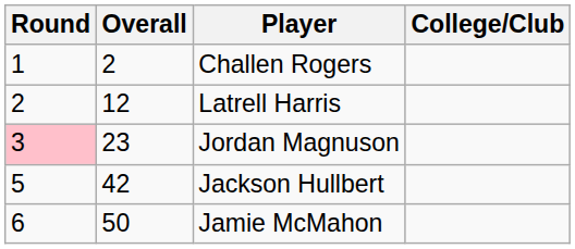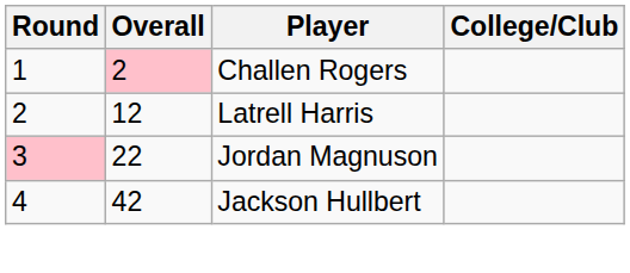 <table class="wikitable">
 <tr>
 <th>Round</th>
 <th>Overall</th>
 <th>Player</th>
 <th>College/Club</th>
 </tr>
 <tr>
 <td>1</td>
-<td>2</td>
+<td style="background: pink;">2</td>
 <td>Challen Rogers</td>
 <td></td>
 </tr>
 <tr>
 <td>2</td>
 <td>12</td>
 <td>Latrell Harris</td>
 <td></td>
 </tr>
 <tr>
 <td style="background: pink;">3</td>
-<td>23</td>
+<td>22</td>
 <td>Jordan Magnuson</td>
 <td></td>
 </tr>
 <tr>
-<td>5</td>
+<td>4</td>
 <td>42</td>
 <td>Jackson Hullbert</td>
 <td></td>
 </tr>
-<tr>
-<td>6</td>
-<td>50</td>
-<td>Jamie McMahon</td>
-<td></td>
-</tr>
 </table>
